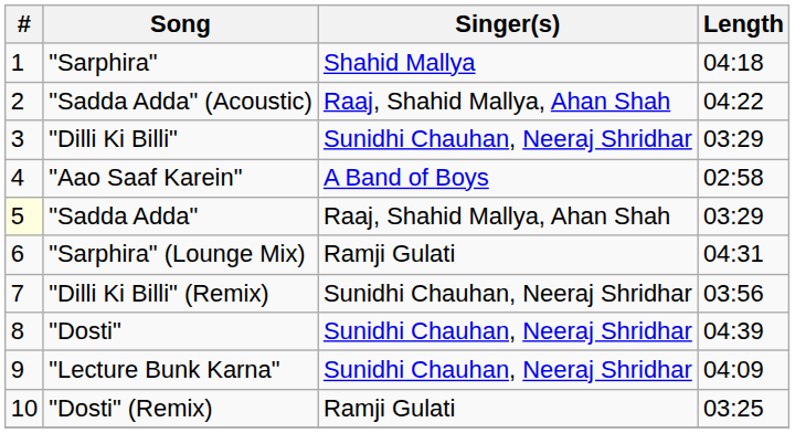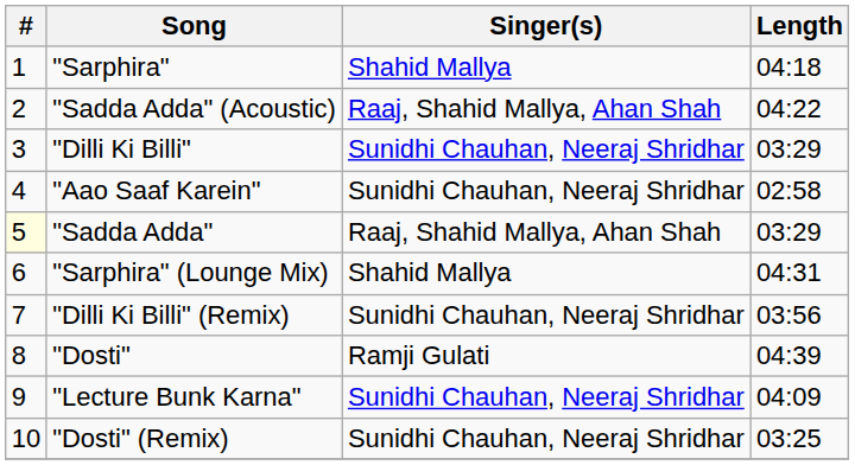 <table class="wikitable">
 <tr>
 <th>#</th>
 <th>Song</th>
 <th>Singer(s)</th>
 <th>Length</th>
 </tr>
 <tr>
 <td>1</td>
 <td>"Sarphira"</td>
 <td><a href='#'>Shahid Mallya</a></td>
 <td>04:18</td>
 </tr>
 <tr>
 <td>2</td>
 <td>"Sadda Adda" (Acoustic)</td>
 <td><a href='#'>Raaj</a>, Shahid Mallya, <a href='#'>Ahan Shah</a></td>
 <td>04:22</td>
 </tr>
 <tr>
 <td>3</td>
 <td>"Dilli Ki Billi"</td>
 <td><a href='#'>Sunidhi Chauhan</a>, <a href='#'>Neeraj Shridhar</a></td>
 <td>03:29</td>
 </tr>
 <tr>
 <td>4</td>
 <td>"Aao Saaf Karein"</td>
-<td><a href='#'>A Band of Boys</a></td>
+<td>Sunidhi Chauhan, Neeraj Shridhar</td>
 <td>02:58</td>
 </tr>
 <tr>
 <td style="background: lightyellow;">5</td>
 <td>"Sadda Adda"</td>
 <td>Raaj, Shahid Mallya, Ahan Shah</td>
 <td>03:29</td>
 </tr>
 <tr>
 <td>6</td>
 <td>"Sarphira" (Lounge Mix)</td>
-<td>Ramji Gulati</td>
+<td>Shahid Mallya</td>
 <td>04:31</td>
 </tr>
 <tr>
 <td>7</td>
 <td>"Dilli Ki Billi" (Remix)</td>
 <td>Sunidhi Chauhan, Neeraj Shridhar</td>
 <td>03:56</td>
 </tr>
 <tr>
 <td>8</td>
 <td>"Dosti"</td>
-<td><a href='#'>Sunidhi Chauhan</a>, <a href='#'>Neeraj Shridhar</a></td>
+<td>Ramji Gulati</td>
 <td>04:39</td>
 </tr>
 <tr>
 <td>9</td>
 <td>"Lecture Bunk Karna"</td>
 <td><a href='#'>Sunidhi Chauhan</a>, <a href='#'>Neeraj Shridhar</a></td>
 <td>04:09</td>
 </tr>
 <tr>
 <td>10</td>
 <td>"Dosti" (Remix)</td>
-<td>Ramji Gulati</td>
+<td>Sunidhi Chauhan, Neeraj Shridhar</td>
 <td>03:25</td>
 </tr>
 <tr>
 </tr>
 </table>
